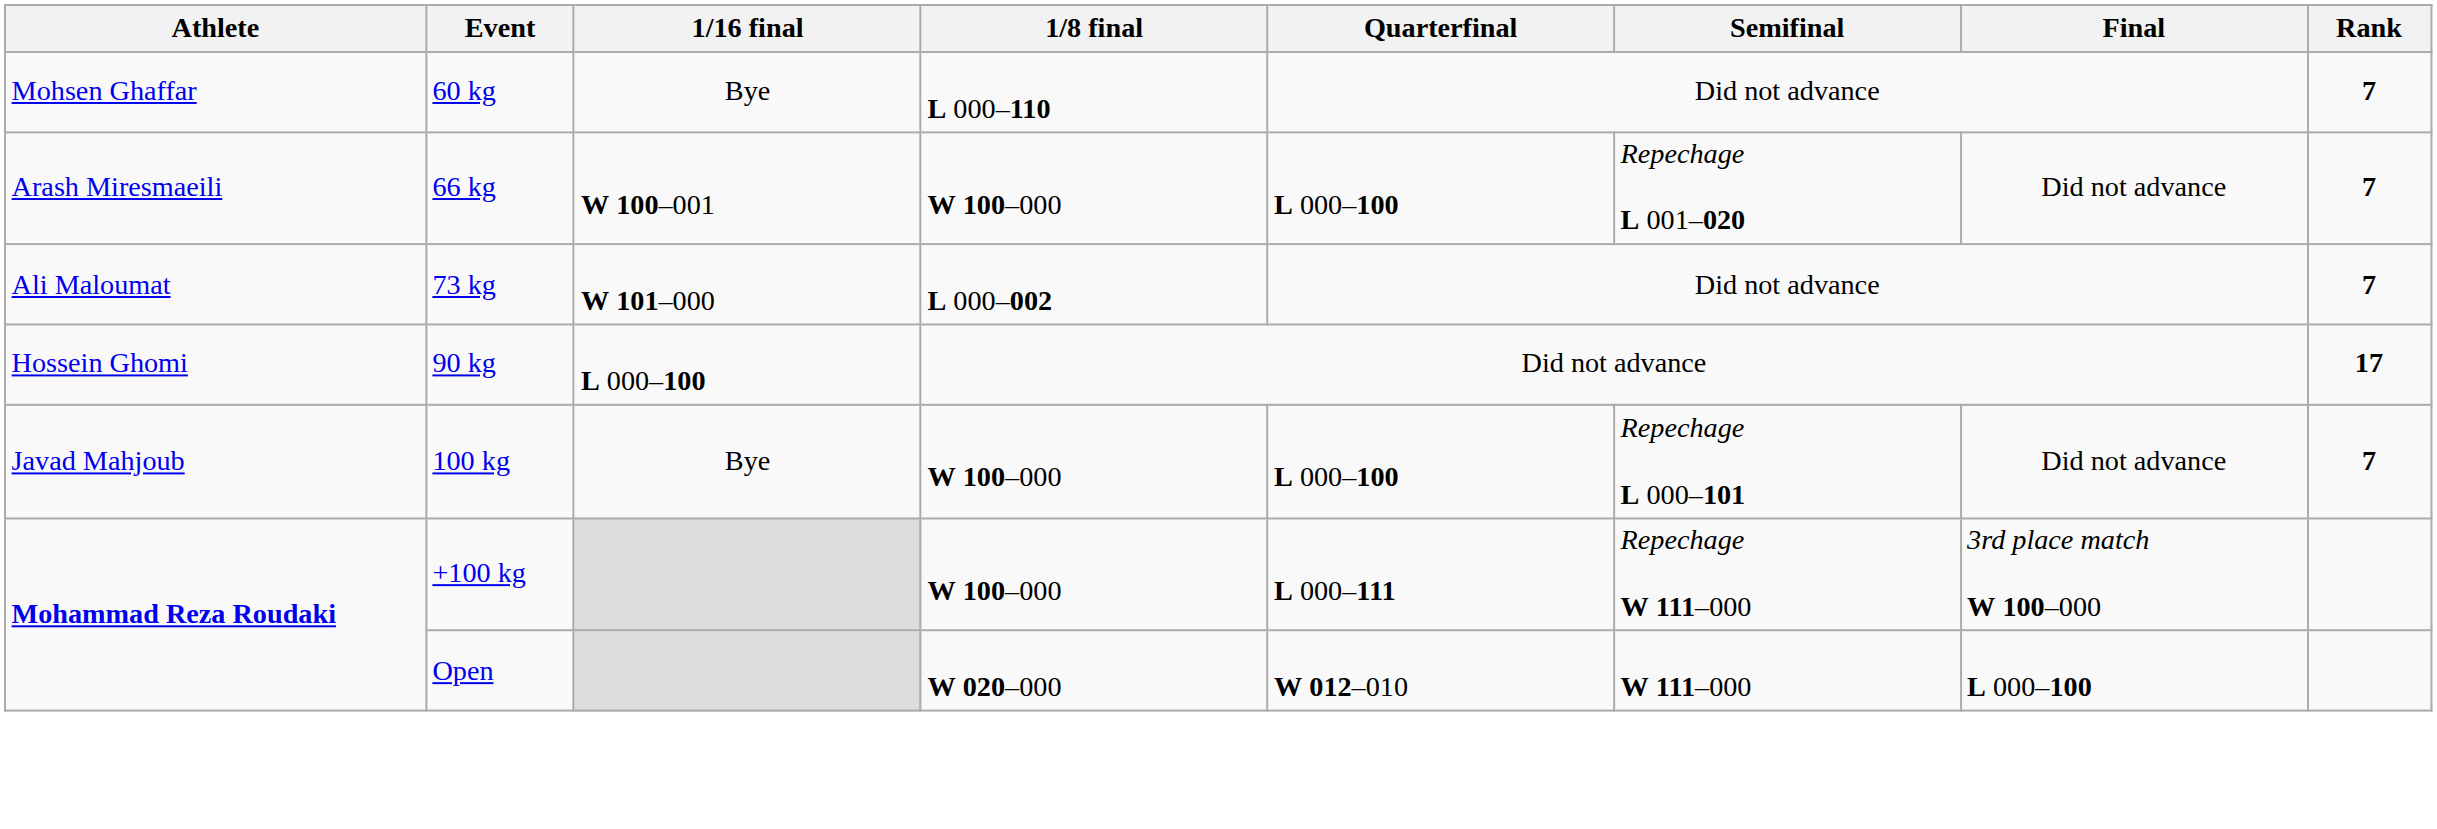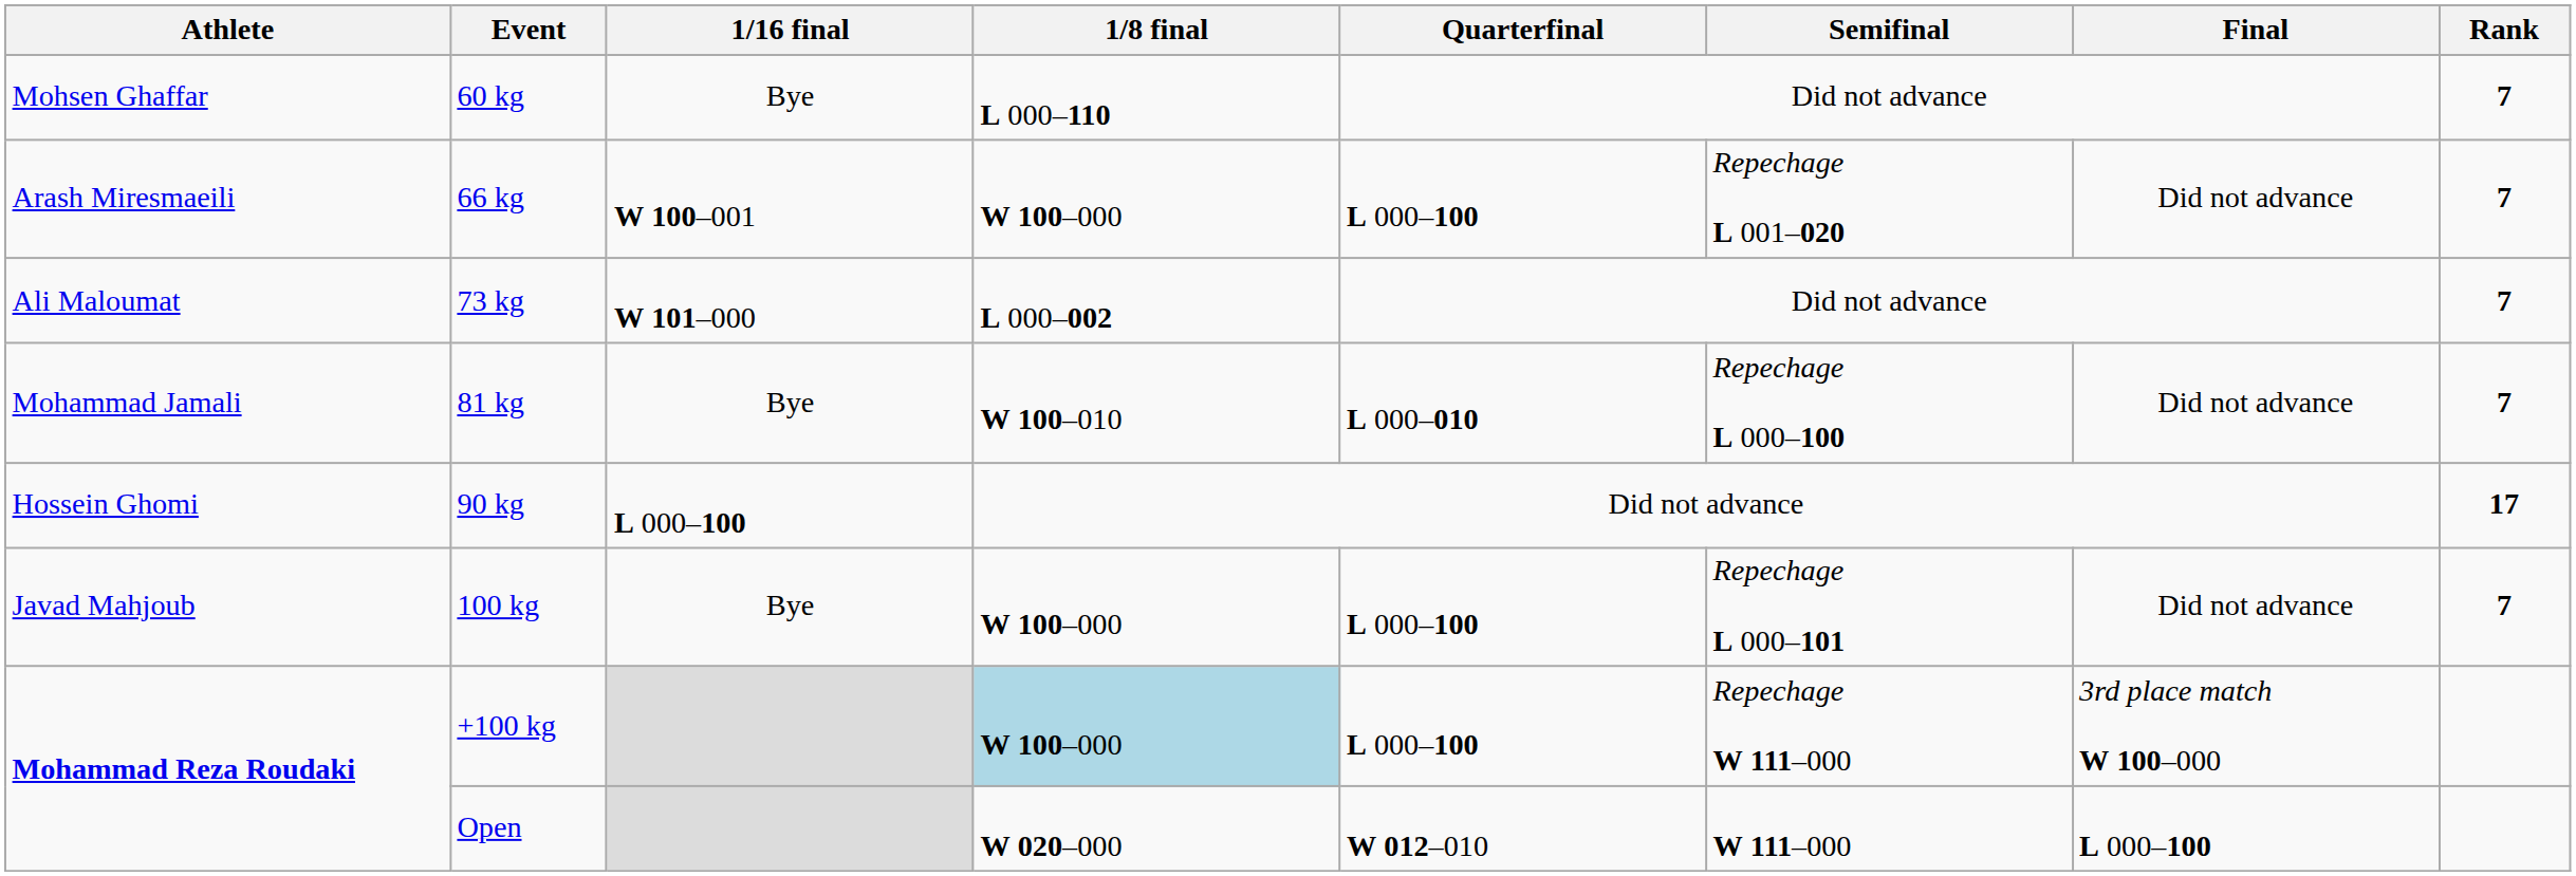 <table class="wikitable" width="98%" style="text-align:left; font-size:90%">
 <tr>
 <th width="17%">Athlete</th>
 <th width="6%">Event</th>
 <th width="14%">1/16 final</th>
 <th width="14%">1/8 final</th>
 <th width="14%">Quarterfinal</th>
 <th width="14%">Semifinal</th>
 <th width="14%">Final</th>
 <th width="5%">Rank</th>
 </tr>
 <tr>
 <td><a href='#'>Mohsen Ghaffar</a></td>
 <td><a href='#'>60 kg</a></td>
 <td align=center>Bye</td>
 <td><br><strong>L</strong> 000–<strong>110</strong></td>
 <td colspan=3 align=center>Did not advance</td>
 <td align=center><strong>7</strong></td>
 </tr>
 <tr>
 <td><a href='#'>Arash Miresmaeili</a></td>
 <td><a href='#'>66 kg</a></td>
 <td><br><strong>W</strong> <strong>100</strong>–001</td>
 <td><br><strong>W</strong> <strong>100</strong>–000</td>
 <td><br><strong>L</strong> 000–<strong>100</strong></td>
 <td><em>Repechage</em><br><br><strong>L</strong> 001–<strong>020</strong></td>
 <td align=center>Did not advance</td>
 <td align=center><strong>7</strong></td>
 </tr>
 <tr>
 <td><a href='#'>Ali Maloumat</a></td>
 <td><a href='#'>73 kg</a></td>
 <td><br><strong>W</strong> <strong>101</strong>–000</td>
 <td><br><strong>L</strong> 000–<strong>002</strong></td>
 <td colspan=3 align=center>Did not advance</td>
 <td align=center><strong>7</strong></td>
 </tr>
 <tr>
+<td><a href='#'>Mohammad Jamali</a></td>
+<td><a href='#'>81 kg</a></td>
+<td align=center>Bye</td>
+<td><br><strong>W</strong> <strong>100</strong>–010</td>
+<td><br><strong>L</strong> 000–<strong>010</strong></td>
+<td><em>Repechage</em><br><br><strong>L</strong> 000–<strong>100</strong></td>
+<td align=center>Did not advance</td>
+<td align=center><strong>7</strong></td>
+</tr>
+<tr>
 <td><a href='#'>Hossein Ghomi</a></td>
 <td><a href='#'>90 kg</a></td>
 <td><br><strong>L</strong> 000–<strong>100</strong></td>
 <td colspan=4 align=center>Did not advance</td>
 <td align=center><strong>17</strong></td>
 </tr>
 <tr>
 <td><a href='#'>Javad Mahjoub</a></td>
 <td><a href='#'>100 kg</a></td>
 <td align=center>Bye</td>
 <td><br><strong>W</strong> <strong>100</strong>–000</td>
 <td><br><strong>L</strong> 000–<strong>100</strong></td>
 <td><em>Repechage</em><br><br><strong>L</strong> 000–<strong>101</strong></td>
 <td align=center>Did not advance</td>
 <td align=center><strong>7</strong></td>
 </tr>
 <tr>
 <td rowspan=2><strong><a href='#'>Mohammad Reza Roudaki</a></strong></td>
 <td><a href='#'>+100 kg</a></td>
 <td bgcolor=#DCDCDC></td>
-<td><br><strong>W</strong> <strong>100</strong>–000</td>
-<td><br><strong>L</strong> 000–<strong>111</strong></td>
+<td style="background: lightblue;"><br><strong>W</strong> <strong>100</strong>–000</td>
+<td><br><strong>L</strong> 000–<strong>100</strong></td>
 <td><em>Repechage</em><br><br><strong>W</strong> <strong>111</strong>–000</td>
 <td><em>3rd place match</em><br><br><strong>W</strong> <strong>100</strong>–000</td>
 <td align=center></td>
 </tr>
 <tr>
 <td><a href='#'>Open</a></td>
 <td bgcolor=#DCDCDC></td>
 <td><br><strong>W</strong> <strong>020</strong>–000</td>
 <td><br><strong>W</strong> <strong>012</strong>–010</td>
 <td><br><strong>W</strong> <strong>111</strong>–000</td>
 <td><br><strong>L</strong> 000–<strong>100</strong></td>
 <td align=center></td>
 </tr>
 </table>
